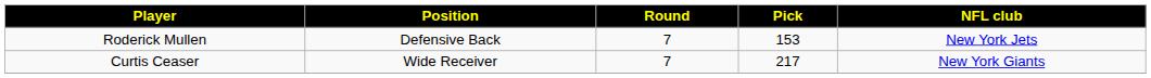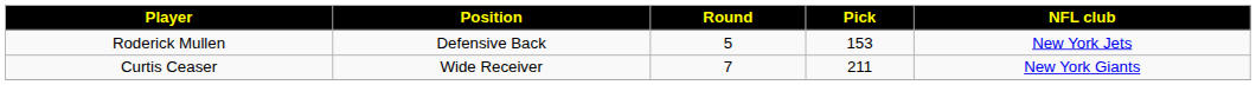 <table class="wikitable" width="80%">
 <tr align="center"  style="background:black;color:yellow;">
 <td><strong>Player</strong></td>
 <td><strong>Position</strong></td>
 <td><strong>Round</strong></td>
 <td><strong>Pick</strong></td>
 <td><strong>NFL club</strong></td>
 </tr>
 <tr align="center" bgcolor="">
 <td>Roderick Mullen</td>
 <td>Defensive Back</td>
-<td>7</td>
+<td>5</td>
 <td>153</td>
 <td><a href='#'>New York Jets</a></td>
 </tr>
 <tr align="center" bgcolor="">
 <td>Curtis Ceaser</td>
 <td>Wide Receiver</td>
 <td>7</td>
-<td>217</td>
+<td>211</td>
 <td><a href='#'>New York Giants</a></td>
 </tr>
 <tr align="center" bgcolor="">
 </tr>
 </table>
